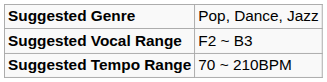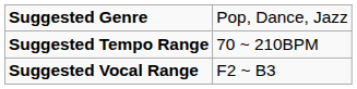 <table class="wikitable">
 <tr>
 <td><strong>Suggested Genre</strong></td>
 <td>Pop, Dance, Jazz</td>
 </tr>
 <tr>
+<td><strong>Suggested Tempo Range</strong></td>
+<td>70 ~ 210BPM</td>
+</tr>
+<tr>
 <td><strong>Suggested Vocal Range</strong></td>
 <td>F2 ~ B3</td>
 </tr>
-<tr>
-<td><strong>Suggested Tempo Range</strong></td>
-<td>70 ~ 210BPM</td>
-</tr>
 </table>
